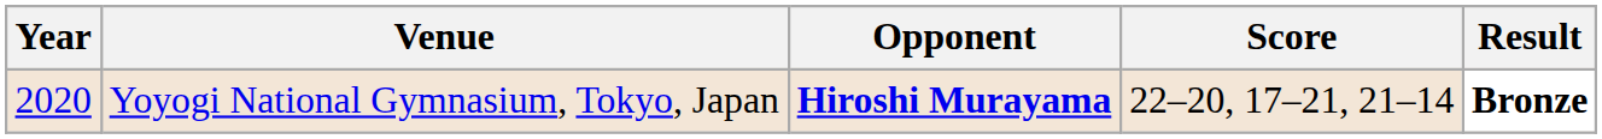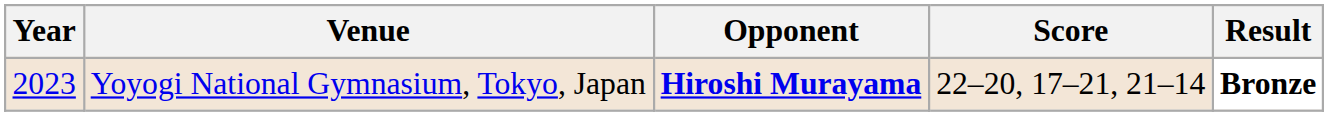 <table class="sortable wikitable" style="font-size: 90%;">
 <tr>
 <th>Year</th>
 <th>Venue</th>
 <th>Opponent</th>
 <th>Score</th>
 <th>Result</th>
 </tr>
 <tr style="background:#F3E6D7">
-<td align="center"><a href='#'>2020</a></td>
+<td align="center"><a href='#'>2023</a></td>
 <td align="left"><a href='#'>Yoyogi National Gymnasium</a>, <a href='#'>Tokyo</a>, Japan</td>
 <td align="left"><strong> <a href='#'>Hiroshi Murayama</a></strong></td>
 <td align="left">22–20, 17–21, 21–14</td>
 <td style="text-align:left; background:white"> <strong>Bronze</strong></td>
 </tr>
 </table>
